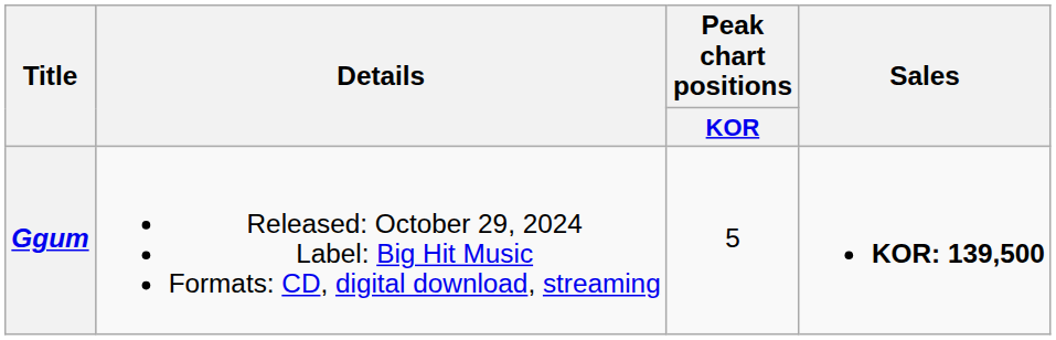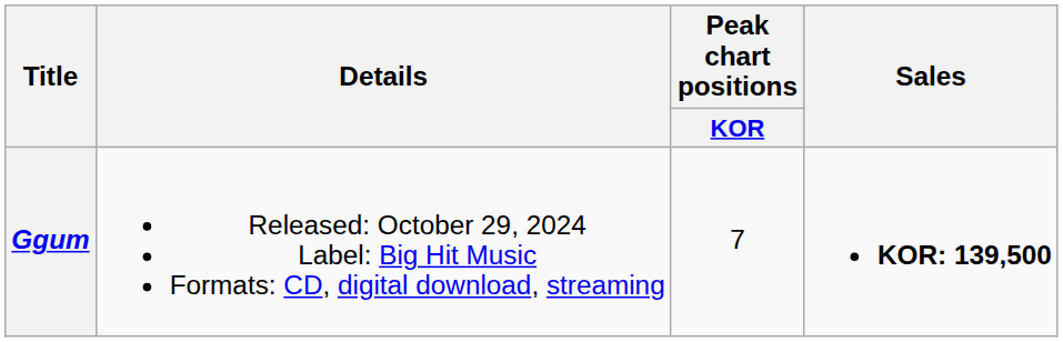 <table class="wikitable plainrowheaders" style="text-align:center">
 <tr>
 <th scope="col" rowspan="2">Title</th>
 <th scope="col" rowspan="2">Details</th>
 <th scope="col" colspan="1">Peak chart positions</th>
 <th scope="col" rowspan="2">Sales</th>
 </tr>
 <tr>
 <th scope="col" style="font-size:90%; width:2.5em"><a href='#'>KOR</a><br></th>
 </tr>
 <tr>
 <th scope="row"><em><a href='#'>Ggum</a></em></th>
 <td><br><ul><li>Released: October 29, 2024</li><li>Label: <a href='#'>Big Hit Music</a></li><li>Formats: <a href='#'>CD</a>, <a href='#'>digital download</a>, <a href='#'>streaming</a></li></ul></td>
-<td>5</td>
+<td>7</td>
 <td><strong><br><ul><li>KOR: 139,500</li></ul></strong></td>
 </tr>
 </table>
